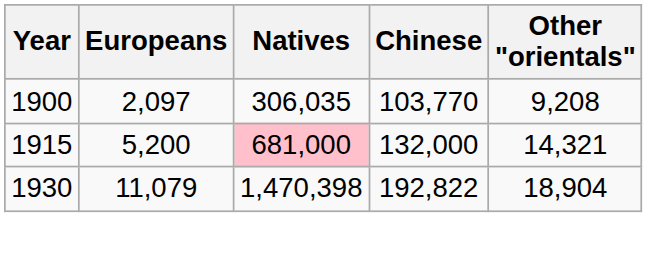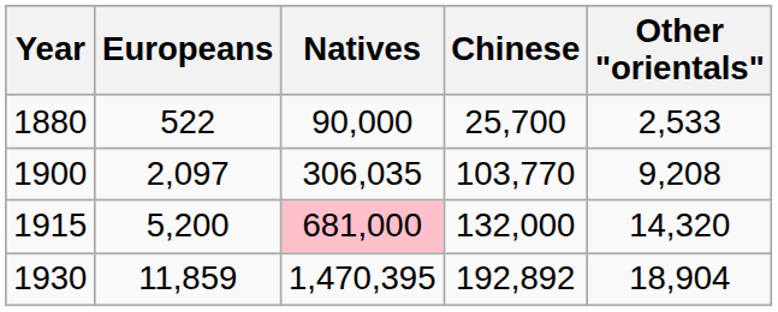 <table class=wikitable style="text-align: center;">
 <tr>
 <th>Year</th>
 <th>Europeans</th>
 <th>Natives</th>
 <th>Chinese</th>
 <th>Other<br> "orientals"</th>
+</tr>
+<tr>
+<td>1880</td>
+<td>522</td>
+<td>90,000</td>
+<td>25,700</td>
+<td>2,533</td>
 </tr>
 <tr>
 <td>1900</td>
 <td>2,097</td>
 <td>306,035</td>
 <td>103,770</td>
 <td>9,208</td>
 </tr>
 <tr>
 <td>1915</td>
 <td>5,200</td>
 <td style="background: pink;">681,000</td>
 <td>132,000</td>
-<td>14,321</td>
+<td>14,320</td>
 </tr>
 <tr>
 <td>1930</td>
-<td>11,079</td>
-<td>1,470,398</td>
-<td>192,822</td>
+<td>11,859</td>
+<td>1,470,395</td>
+<td>192,892</td>
 <td>18,904</td>
 </tr>
 </table>
